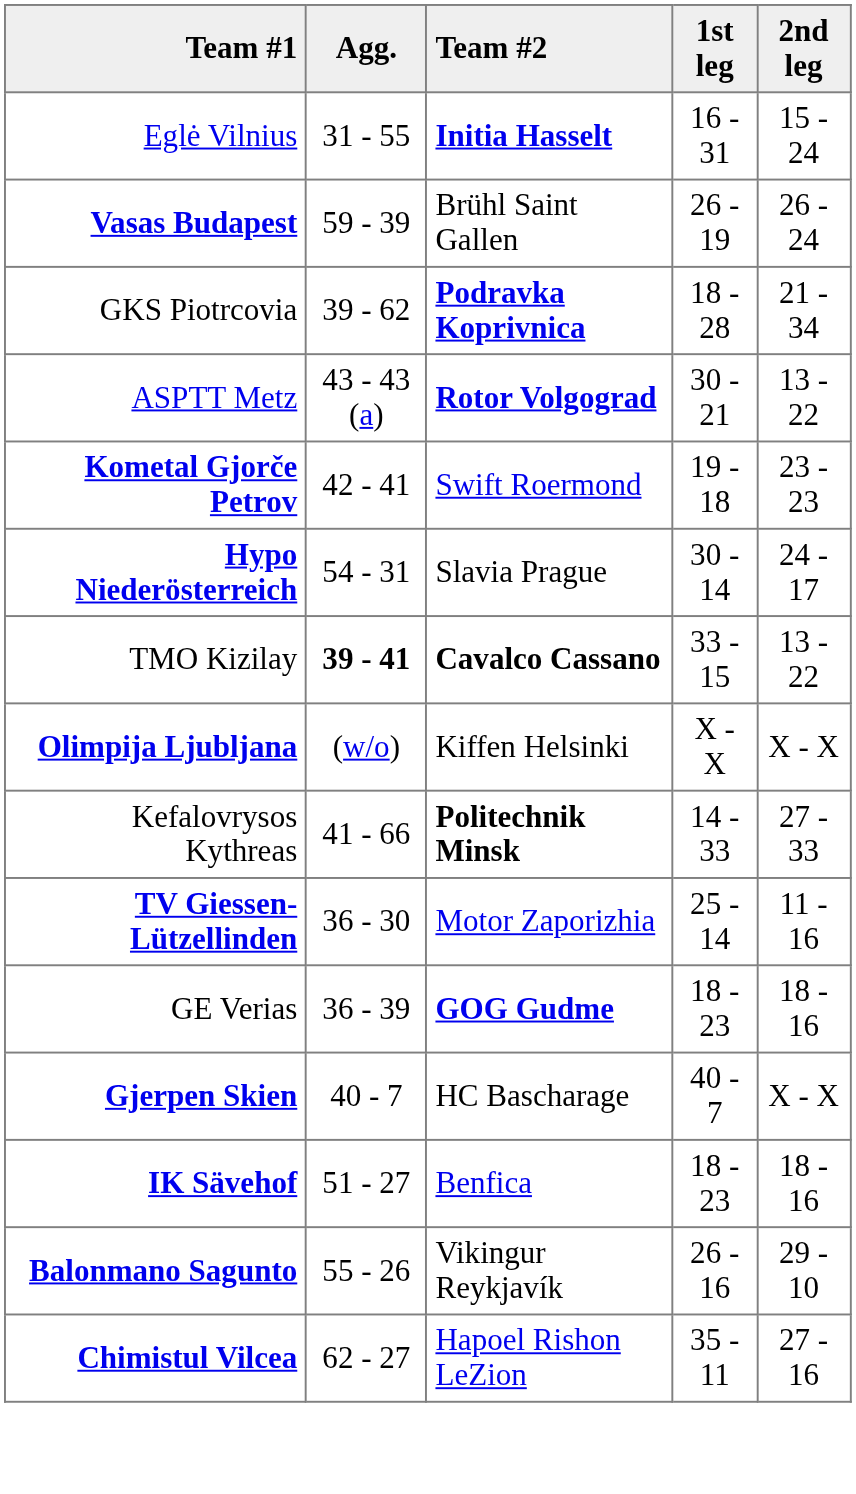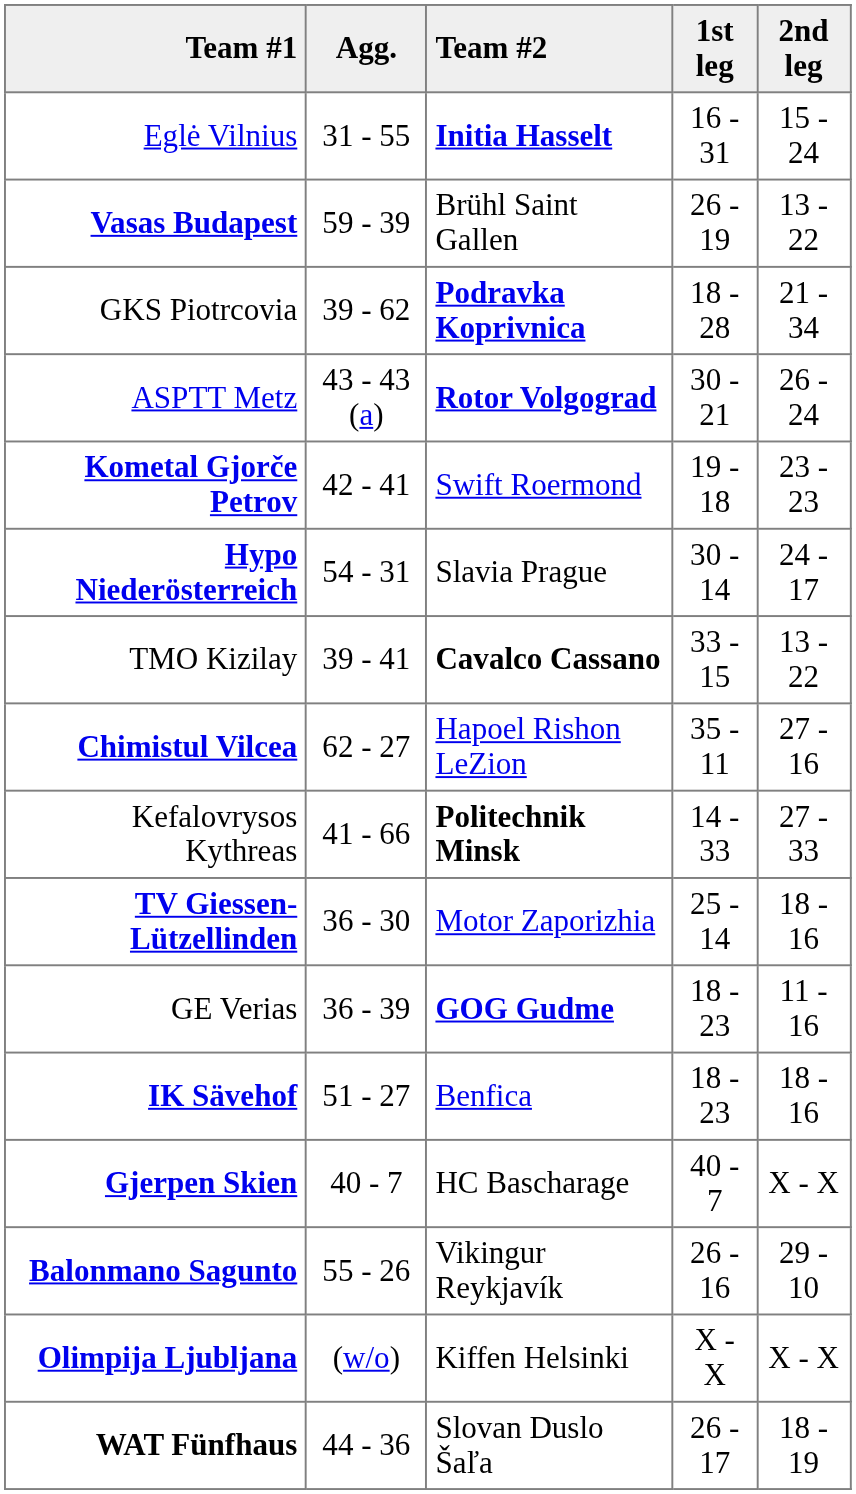 <table border=1 cellspacing=0 cellpadding=4 style="border-collapse: collapse;" width=70%>
 <tr bgcolor="efefef">
 <th align=right>Team #1</th>
 <th>Agg.</th>
 <th align=left>Team #2</th>
 <th>1st leg</th>
 <th>2nd leg</th>
 </tr>
 <tr>
 <td align=right><a href='#'>Eglė Vilnius</a> </td>
 <td align=center>31 - 55</td>
 <td> <strong><a href='#'>Initia Hasselt</a></strong></td>
 <td align=center>16 - 31</td>
 <td align=center>15 - 24</td>
 </tr>
 <tr>
 <td align=right><strong><a href='#'>Vasas Budapest</a></strong> </td>
 <td align=center>59 - 39</td>
 <td> Brühl Saint Gallen</td>
 <td align=center>26 - 19</td>
-<td align=center>26 - 24</td>
+<td align=center>13 - 22</td>
 </tr>
 <tr>
 <td align=right>GKS Piotrcovia </td>
 <td align=center>39 - 62</td>
 <td> <strong><a href='#'>Podravka Koprivnica</a></strong></td>
 <td align=center>18 - 28</td>
 <td align=center>21 - 34</td>
 </tr>
 <tr>
 <td align=right><a href='#'>ASPTT Metz</a> </td>
 <td align=center>43 - 43 (<a href='#'>a</a>)</td>
 <td> <strong><a href='#'>Rotor Volgograd</a></strong></td>
 <td align=center>30 - 21</td>
-<td align=center>13 - 22</td>
+<td align=center>26 - 24</td>
 </tr>
 <tr>
 <td align=right><strong><a href='#'>Kometal Gjorče Petrov</a></strong> </td>
 <td align=center>42 - 41</td>
 <td> <a href='#'>Swift Roermond</a></td>
 <td align=center>19 - 18</td>
 <td align=center>23 - 23</td>
 </tr>
 <tr>
 <td align=right><strong><a href='#'>Hypo Niederösterreich</a></strong> </td>
 <td align=center>54 - 31</td>
 <td> Slavia Prague</td>
 <td align=center>30 - 14</td>
 <td align=center>24 - 17</td>
 </tr>
 <tr>
 <td align=right>TMO Kizilay </td>
-<td align=center><strong>39 - 41</strong></td>
+<td align=center>39 - 41</td>
 <td> <strong>Cavalco Cassano</strong></td>
 <td align=center>33 - 15</td>
 <td align=center>13 - 22</td>
 </tr>
 <tr>
-<td align=right><strong><a href='#'>Olimpija Ljubljana</a></strong> </td>
-<td align=center>(<a href='#'>w/o</a>)</td>
-<td> Kiffen Helsinki</td>
-<td align=center>X - X</td>
-<td align=center>X - X</td>
+<td align=right><strong><a href='#'>Chimistul Vilcea</a></strong> </td>
+<td align=center>62 - 27</td>
+<td> <a href='#'>Hapoel Rishon LeZion</a></td>
+<td align=center>35 - 11</td>
+<td align=center>27 - 16</td>
 </tr>
 <tr>
 <td align=right>Kefalovrysos Kythreas </td>
 <td align=center>41 - 66</td>
 <td> <strong>Politechnik Minsk</strong></td>
 <td align=center>14 - 33</td>
 <td align=center>27 - 33</td>
 </tr>
 <tr>
 <td align=right><strong><a href='#'>TV Giessen-Lützellinden</a></strong> </td>
 <td align=center>36 - 30</td>
 <td> <a href='#'>Motor Zaporizhia</a></td>
 <td align=center>25 - 14</td>
-<td align=center>11 - 16</td>
+<td align=center>18 - 16</td>
 </tr>
 <tr>
 <td align=right>GE Verias </td>
 <td align=center>36 - 39</td>
 <td> <strong><a href='#'>GOG Gudme</a></strong></td>
+<td align=center>18 - 23</td>
+<td align=center>11 - 16</td>
+</tr>
+<tr>
+<td align=right><strong><a href='#'>IK Sävehof</a></strong> </td>
+<td align=center>51 - 27</td>
+<td> <a href='#'>Benfica</a></td>
 <td align=center>18 - 23</td>
 <td align=center>18 - 16</td>
 </tr>
 <tr>
 <td align=right><strong><a href='#'>Gjerpen Skien</a></strong> </td>
 <td align=center>40 - 7</td>
 <td> HC Bascharage</td>
 <td align=center>40 - 7</td>
 <td align=center>X - X</td>
 </tr>
 <tr>
-<td align=right><strong><a href='#'>IK Sävehof</a></strong> </td>
-<td align=center>51 - 27</td>
-<td> <a href='#'>Benfica</a></td>
-<td align=center>18 - 23</td>
-<td align=center>18 - 16</td>
-</tr>
-<tr>
 <td align=right><strong><a href='#'>Balonmano Sagunto</a></strong> </td>
 <td align=center>55 - 26</td>
 <td> Vikingur Reykjavík</td>
 <td align=center>26 - 16</td>
 <td align=center>29 - 10</td>
 </tr>
 <tr>
-<td align=right><strong><a href='#'>Chimistul Vilcea</a></strong> </td>
-<td align=center>62 - 27</td>
-<td> <a href='#'>Hapoel Rishon LeZion</a></td>
-<td align=center>35 - 11</td>
-<td align=center>27 - 16</td>
+<td align=right><strong><a href='#'>Olimpija Ljubljana</a></strong> </td>
+<td align=center>(<a href='#'>w/o</a>)</td>
+<td> Kiffen Helsinki</td>
+<td align=center>X - X</td>
+<td align=center>X - X</td>
+</tr>
+<tr>
+<td align=right><strong>WAT Fünfhaus</strong> </td>
+<td align=center>44 - 36</td>
+<td> Slovan Duslo Šaľa</td>
+<td align=center>26 - 17</td>
+<td align=center>18 - 19</td>
 </tr>
 </table>
